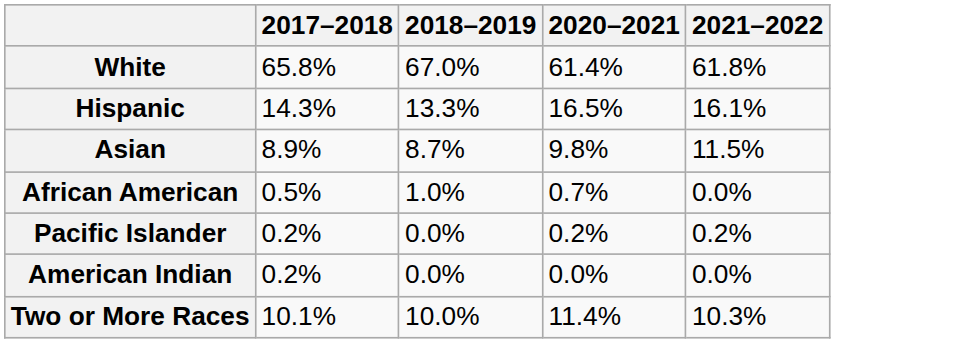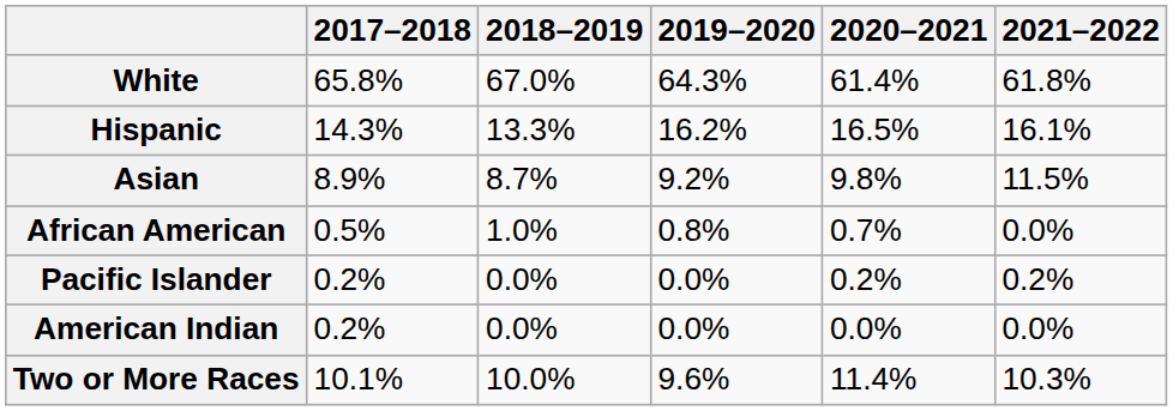 <table class="wikitable">
 <tr>
 <th></th>
 <th>2017–2018</th>
 <th>2018<strong>–2019</strong></th>
+<th>2019<strong>–2020</strong></th>
 <th>2020<strong>–2021</strong></th>
 <th>2021<strong>–2022</strong></th>
 </tr>
 <tr>
 <th>White</th>
 <td>65.8%</td>
 <td>67.0%</td>
+<td>64.3%</td>
 <td>61.4%</td>
 <td>61.8%</td>
 </tr>
 <tr>
 <th>Hispanic</th>
 <td>14.3%</td>
 <td>13.3%</td>
+<td>16.2%</td>
 <td>16.5%</td>
 <td>16.1%</td>
 </tr>
 <tr>
 <th>Asian</th>
 <td>8.9%</td>
 <td>8.7%</td>
+<td>9.2%</td>
 <td>9.8%</td>
 <td>11.5%</td>
 </tr>
 <tr>
 <th>African American</th>
 <td>0.5%</td>
 <td>1.0%</td>
+<td>0.8%</td>
 <td>0.7%</td>
 <td>0.0%</td>
 </tr>
 <tr>
 <th>Pacific Islander</th>
 <td>0.2%</td>
+<td>0.0%</td>
 <td>0.0%</td>
 <td>0.2%</td>
 <td>0.2%</td>
 </tr>
 <tr>
 <th>American Indian</th>
 <td>0.2%</td>
 <td>0.0%</td>
 <td>0.0%</td>
 <td>0.0%</td>
+<td>0.0%</td>
 </tr>
 <tr>
 <th>Two or More Races</th>
 <td>10.1%</td>
 <td>10.0%</td>
+<td>9.6%</td>
 <td>11.4%</td>
 <td>10.3%</td>
 </tr>
 </table>
